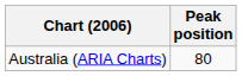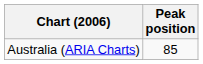 <table class="wikitable sortable plainrowheaders" style="text-align:center">
 <tr>
 <th>Chart (2006)</th>
 <th>Peak<br> position</th>
 </tr>
 <tr>
 <td>Australia (<a href='#'>ARIA Charts</a>)</td>
-<td align="center">80</td>
+<td align="center">85</td>
 </tr>
 </table>
